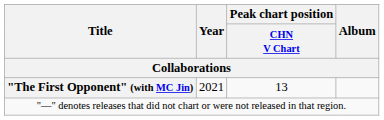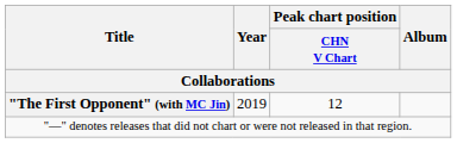 <table class="wikitable plainrowheaders" style="text-align:center;">
 <tr>
 <th scope="col" rowspan="2">Title</th>
 <th scope="col" rowspan="2">Year</th>
 <th colspan="1" scope="col">Peak chart position</th>
 <th rowspan="2">Album</th>
 </tr>
 <tr>
 <th><small><a href='#'>CHN<br>V Chart</a></small><br></th>
 </tr>
 <tr>
 <th colspan="7">Collaborations</th>
 </tr>
 <tr>
 <th scope="row">"The First Opponent" <small>(with <a href='#'>MC Jin</a>)</small></th>
-<td>2021</td>
-<td>13</td>
+<td>2019</td>
+<td>12</td>
 <td></td>
 </tr>
 <tr>
 <td colspan="7" style="font-size:10pt; text-align:center;">"—" denotes releases that did not chart or were not released in that region.</td>
 </tr>
 </table>
